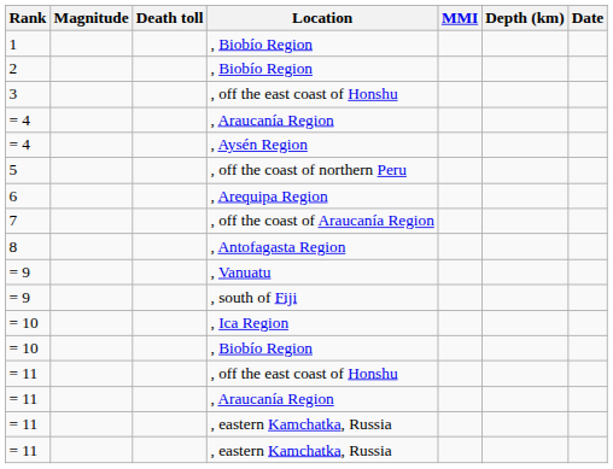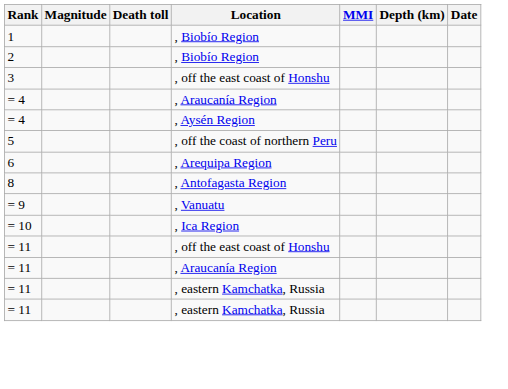 <table class="sortable wikitable" style="font-size:100%;">
 <tr>
 <th>Rank</th>
 <th>Magnitude</th>
 <th>Death toll</th>
 <th>Location</th>
 <th><a href='#'>MMI</a></th>
 <th>Depth (km)</th>
 <th>Date</th>
 </tr>
 <tr>
 <td>1</td>
 <td></td>
 <td></td>
 <td>, <a href='#'>Biobío Region</a></td>
 <td></td>
 <td></td>
 <td></td>
 </tr>
 <tr>
 <td>2</td>
 <td></td>
 <td></td>
 <td>, <a href='#'>Biobío Region</a></td>
 <td></td>
 <td></td>
 <td></td>
 </tr>
 <tr>
 <td>3</td>
 <td></td>
 <td></td>
 <td>, off the east coast of <a href='#'>Honshu</a></td>
 <td></td>
 <td></td>
 <td></td>
 </tr>
 <tr>
 <td>= 4</td>
 <td></td>
 <td></td>
 <td>, <a href='#'>Araucanía Region</a></td>
 <td></td>
 <td></td>
 <td></td>
 </tr>
 <tr>
 <td>= 4</td>
 <td></td>
 <td></td>
 <td>, <a href='#'>Aysén Region</a></td>
 <td></td>
 <td></td>
 <td></td>
 </tr>
 <tr>
 <td>5</td>
 <td></td>
 <td></td>
 <td>, off the coast of northern <a href='#'>Peru</a></td>
 <td></td>
 <td></td>
 <td></td>
 </tr>
 <tr>
 <td>6</td>
 <td></td>
 <td></td>
 <td>, <a href='#'>Arequipa Region</a></td>
 <td></td>
 <td></td>
 <td></td>
 </tr>
 <tr>
-<td>7</td>
-<td></td>
-<td></td>
-<td>, off the coast of <a href='#'>Araucanía Region</a></td>
-<td></td>
-<td></td>
-<td></td>
-</tr>
-<tr>
 <td>8</td>
 <td></td>
 <td></td>
 <td>, <a href='#'>Antofagasta Region</a></td>
 <td></td>
 <td></td>
 <td></td>
 </tr>
 <tr>
 <td>= 9</td>
 <td></td>
 <td></td>
 <td>, <a href='#'>Vanuatu</a></td>
 <td></td>
 <td></td>
 <td></td>
 </tr>
 <tr>
-<td>= 9</td>
-<td></td>
-<td></td>
-<td>, south of <a href='#'>Fiji</a></td>
-<td></td>
-<td></td>
-<td></td>
-</tr>
-<tr>
 <td>= 10</td>
 <td></td>
 <td></td>
 <td>, <a href='#'>Ica Region</a></td>
-<td></td>
-<td></td>
-<td></td>
-</tr>
-<tr>
-<td>= 10</td>
-<td></td>
-<td></td>
-<td>, <a href='#'>Biobío Region</a></td>
 <td></td>
 <td></td>
 <td></td>
 </tr>
 <tr>
 <td>= 11</td>
 <td></td>
 <td></td>
 <td>, off the east coast of <a href='#'>Honshu</a></td>
 <td></td>
 <td></td>
 <td></td>
 </tr>
 <tr>
 <td>= 11</td>
 <td></td>
 <td></td>
 <td>, <a href='#'>Araucanía Region</a></td>
 <td></td>
 <td></td>
 <td></td>
 </tr>
 <tr>
 <td>= 11</td>
 <td></td>
 <td></td>
 <td>, eastern <a href='#'>Kamchatka</a>, Russia</td>
 <td></td>
 <td></td>
 <td></td>
 </tr>
 <tr>
 <td>= 11</td>
 <td></td>
 <td></td>
 <td>, eastern <a href='#'>Kamchatka</a>, Russia</td>
 <td></td>
 <td></td>
 <td></td>
 </tr>
 </table>
